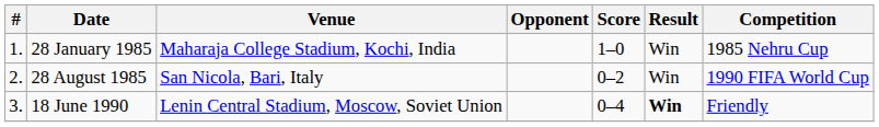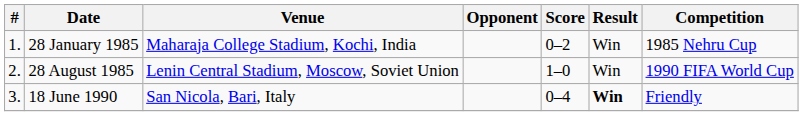 <table class="wikitable" style="font-size:100%;">
 <tr>
 <th>#</th>
 <th>Date</th>
 <th>Venue</th>
 <th>Opponent</th>
 <th>Score</th>
 <th>Result</th>
 <th>Competition</th>
 </tr>
 <tr>
 <td>1.</td>
 <td>28 January 1985</td>
 <td><a href='#'>Maharaja College Stadium</a>, <a href='#'>Kochi</a>, India</td>
 <td></td>
-<td>1–0</td>
+<td>0–2</td>
 <td>Win</td>
 <td>1985 <a href='#'>Nehru Cup</a></td>
 </tr>
 <tr>
 <td>2.</td>
 <td>28 August 1985</td>
-<td><a href='#'>San Nicola</a>, <a href='#'>Bari</a>, Italy</td>
+<td><a href='#'>Lenin Central Stadium</a>, <a href='#'>Moscow</a>, Soviet Union</td>
 <td></td>
-<td>0–2</td>
+<td>1–0</td>
 <td>Win</td>
 <td><a href='#'>1990 FIFA World Cup</a></td>
 </tr>
 <tr>
 <td>3.</td>
 <td>18 June 1990</td>
-<td><a href='#'>Lenin Central Stadium</a>, <a href='#'>Moscow</a>, Soviet Union</td>
+<td><a href='#'>San Nicola</a>, <a href='#'>Bari</a>, Italy</td>
 <td></td>
 <td>0–4</td>
 <td><strong>Win</strong></td>
 <td><a href='#'>Friendly</a></td>
 </tr>
 <tr>
 </tr>
 </table>
